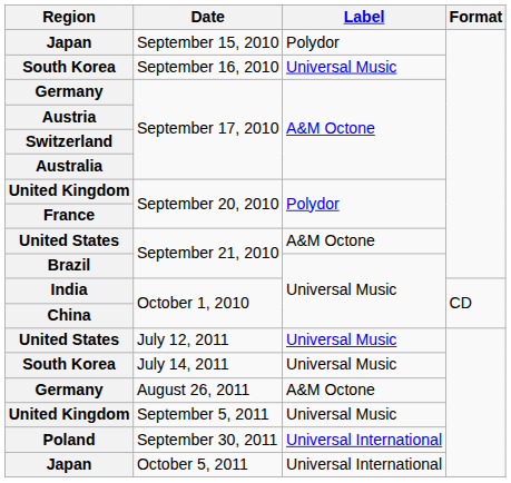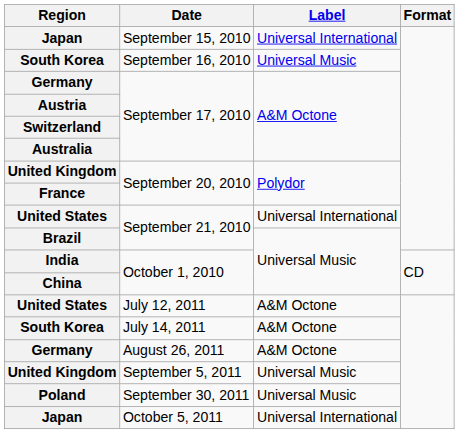 <table class="wikitable plainrowheaders">
 <tr>
 <th>Region</th>
 <th>Date</th>
 <th><a href='#'>Label</a></th>
 <th>Format</th>
 </tr>
 <tr>
 <th scope="row">Japan</th>
 <td>September 15, 2010</td>
-<td>Polydor</td>
+<td><a href='#'>Universal International</a></td>
 <td rowspan="10"></td>
 </tr>
 <tr>
 <th scope="row">South Korea</th>
 <td>September 16, 2010</td>
 <td><a href='#'>Universal Music</a></td>
 </tr>
 <tr>
 <th scope="row">Germany</th>
 <td rowspan="4">September 17, 2010</td>
 <td rowspan="4"><a href='#'>A&M Octone</a></td>
 </tr>
 <tr>
 <th scope="row">Austria</th>
 </tr>
 <tr>
 <th scope="row">Switzerland</th>
 </tr>
 <tr>
 <th scope="row">Australia</th>
 </tr>
 <tr>
 <th scope="row">United Kingdom</th>
 <td rowspan="2">September 20, 2010</td>
 <td rowspan="2"><a href='#'>Polydor</a></td>
 </tr>
 <tr>
 <th scope="row">France</th>
 </tr>
 <tr>
 <th scope="row">United States</th>
 <td rowspan="2">September 21, 2010</td>
-<td>A&M Octone</td>
+<td>Universal International</td>
 </tr>
 <tr>
 <th scope="row">Brazil</th>
 <td rowspan="3">Universal Music</td>
 </tr>
 <tr>
 <th scope="row">India</th>
 <td rowspan="2">October 1, 2010</td>
 <td rowspan="2">CD</td>
 </tr>
 <tr>
 <th scope="row">China</th>
 </tr>
 <tr>
 <th scope="row">United States</th>
 <td>July 12, 2011</td>
-<td><a href='#'>Universal Music</a></td>
+<td>A&M Octone</td>
 <td rowspan="6"></td>
 </tr>
 <tr>
 <th scope="row">South Korea</th>
 <td>July 14, 2011</td>
-<td>Universal Music</td>
+<td>A&M Octone</td>
 </tr>
 <tr>
 <th scope="row">Germany</th>
 <td>August 26, 2011</td>
 <td>A&M Octone</td>
 </tr>
 <tr>
 <th scope="row">United Kingdom</th>
 <td>September 5, 2011</td>
 <td>Universal Music</td>
 </tr>
 <tr>
 <th scope="row">Poland</th>
 <td>September 30, 2011</td>
-<td><a href='#'>Universal International</a></td>
+<td>Universal Music</td>
 </tr>
 <tr>
 <th scope="row">Japan</th>
 <td>October 5, 2011</td>
 <td>Universal International</td>
 </tr>
 </table>
